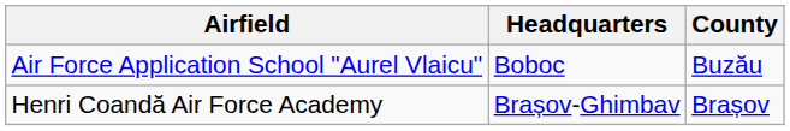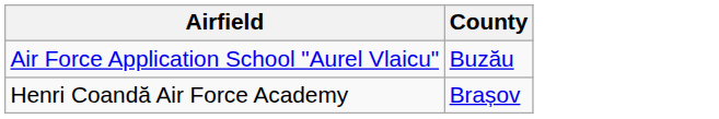 <table class="wikitable">
 <tr>
 <th>Airfield</th>
-<th>Headquarters</th>
 <th>County</th>
 </tr>
 <tr>
 <td><a href='#'>Air Force Application School "Aurel Vlaicu"</a></td>
-<td><a href='#'>Boboc</a></td>
 <td><a href='#'>Buzău</a></td>
 </tr>
 <tr>
 <td>Henri Coandă Air Force Academy</td>
-<td><a href='#'>Brașov</a>-<a href='#'>Ghimbav</a></td>
 <td><a href='#'>Brașov</a></td>
 </tr>
 </table>
